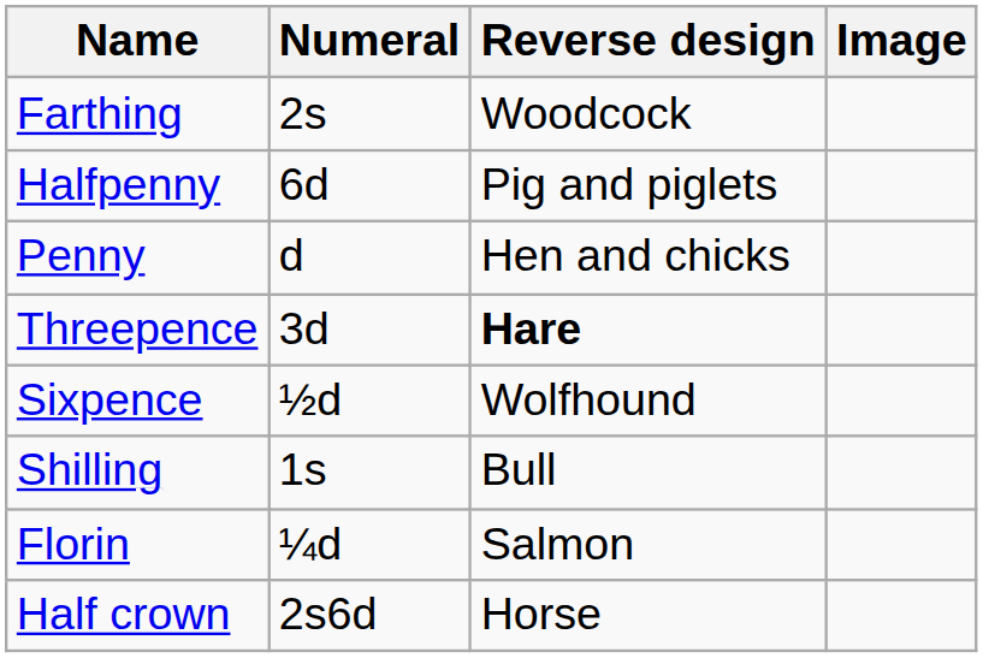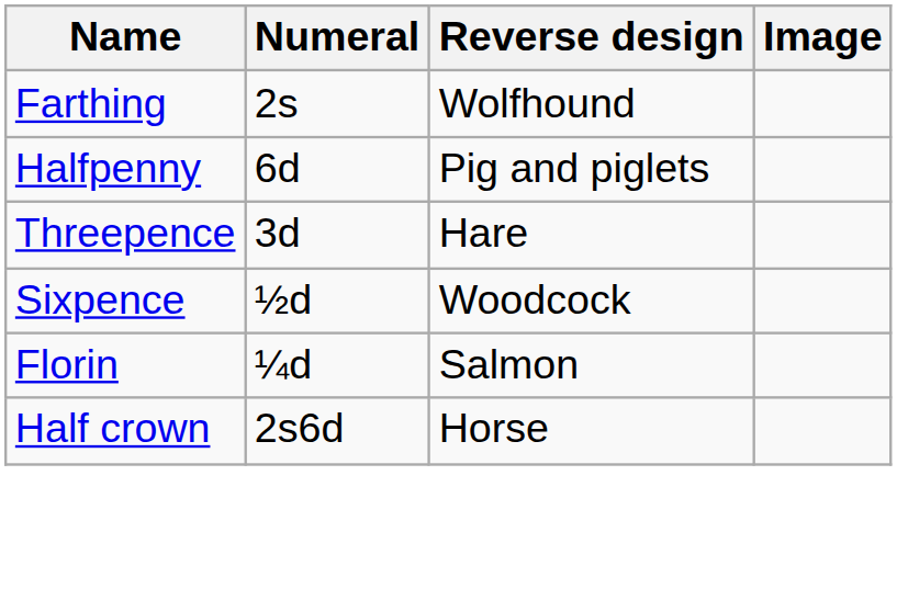 <table class="wikitable">
 <tr>
 <th>Name</th>
 <th>Numeral</th>
 <th>Reverse design</th>
 <th>Image</th>
 </tr>
 <tr>
 <td><a href='#'>Farthing</a></td>
 <td>2s</td>
-<td>Woodcock</td>
+<td>Wolfhound</td>
 <td></td>
 </tr>
 <tr>
 <td><a href='#'>Halfpenny</a></td>
 <td>6d</td>
 <td>Pig and piglets</td>
 <td></td>
 </tr>
 <tr>
-<td><a href='#'>Penny</a></td>
-<td>d</td>
-<td>Hen and chicks</td>
-<td></td>
-</tr>
-<tr>
 <td><a href='#'>Threepence</a></td>
 <td>3d</td>
-<td><strong>Hare</strong></td>
+<td>Hare</td>
 <td></td>
 </tr>
 <tr>
 <td><a href='#'>Sixpence</a></td>
 <td>½d</td>
-<td>Wolfhound</td>
-<td></td>
-</tr>
-<tr>
-<td><a href='#'>Shilling</a></td>
-<td>1s</td>
-<td>Bull</td>
+<td>Woodcock</td>
 <td></td>
 </tr>
 <tr>
 <td><a href='#'>Florin</a></td>
 <td>¼d</td>
 <td>Salmon</td>
 <td></td>
 </tr>
 <tr>
 <td><a href='#'>Half crown</a></td>
 <td>2s6d</td>
 <td>Horse</td>
 <td></td>
 </tr>
 </table>
